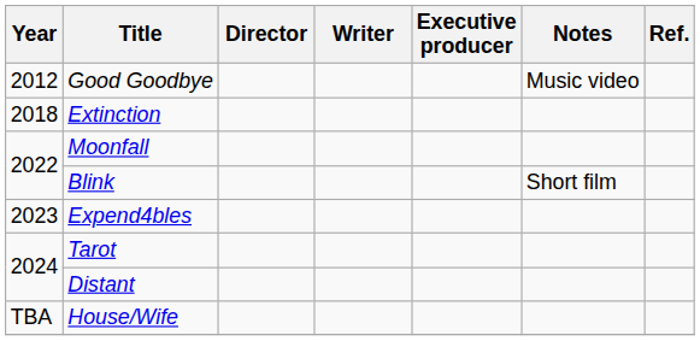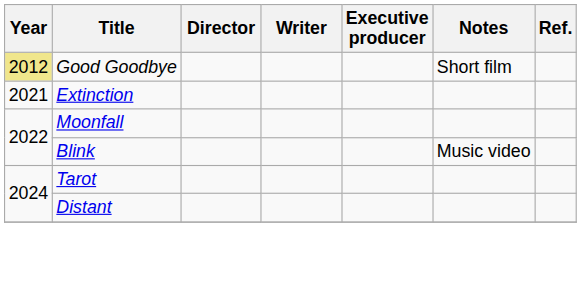 <table class="wikitable">
 <tr>
 <th>Year</th>
 <th>Title</th>
 <th width="65">Director</th>
 <th width="65">Writer</th>
 <th width="65">Executive<br>producer</th>
 <th>Notes</th>
 <th>Ref.</th>
 </tr>
 <tr>
-<td>2012</td>
+<td style="background: khaki;">2012</td>
 <td><em>Good Goodbye</em></td>
 <td></td>
 <td></td>
 <td></td>
-<td>Music video</td>
+<td>Short film</td>
 <td></td>
 </tr>
 <tr>
-<td>2018</td>
+<td>2021</td>
 <td><em><a href='#'>Extinction</a></em></td>
 <td></td>
 <td></td>
 <td></td>
 <td></td>
 <td></td>
 </tr>
 <tr>
 <td rowspan="2">2022</td>
 <td><em><a href='#'>Moonfall</a></em></td>
 <td></td>
 <td></td>
 <td></td>
 <td></td>
 <td></td>
 </tr>
 <tr>
 <td><em><a href='#'>Blink</a></em></td>
 <td></td>
 <td></td>
 <td></td>
-<td>Short film</td>
-<td></td>
-</tr>
-<tr>
-<td>2023</td>
-<td><em><a href='#'>Expend4bles</a></em></td>
-<td></td>
-<td></td>
-<td></td>
-<td></td>
+<td>Music video</td>
 <td></td>
 </tr>
 <tr>
 <td rowspan="2">2024</td>
 <td><em><a href='#'>Tarot</a></em></td>
 <td></td>
 <td></td>
 <td></td>
 <td></td>
 <td></td>
 </tr>
 <tr>
 <td><em><a href='#'>Distant</a></em></td>
 <td></td>
 <td></td>
 <td></td>
 <td></td>
 <td></td>
 </tr>
 <tr>
-<td>TBA</td>
-<td><em><a href='#'>House/Wife</a></em></td>
-<td></td>
-<td></td>
-<td></td>
-<td></td>
-<td></td>
-</tr>
-<tr>
 </tr>
 </table>
